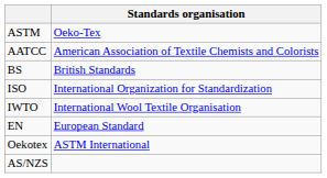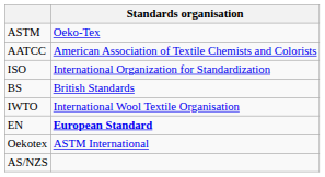 <table class="wikitable">
 <tr>
 <th></th>
 <th>Standards organisation</th>
 </tr>
 <tr>
 <td>ASTM</td>
 <td><a href='#'>Oeko-Tex</a></td>
 </tr>
 <tr>
 <td>AATCC</td>
 <td><a href='#'>American Association of Textile Chemists and Colorists</a></td>
 </tr>
 <tr>
+<td>ISO</td>
+<td><a href='#'>International Organization for Standardization</a></td>
+</tr>
+<tr>
 <td>BS</td>
 <td><a href='#'>British Standards</a></td>
-</tr>
-<tr>
-<td>ISO</td>
-<td><a href='#'>International Organization for Standardization</a></td>
 </tr>
 <tr>
 <td>IWTO</td>
 <td><a href='#'>International Wool Textile Organisation</a></td>
 </tr>
 <tr>
 <td>EN</td>
-<td><a href='#'>European Standard</a></td>
+<td><strong><a href='#'>European Standard</a></strong></td>
 </tr>
 <tr>
 <td>Oekotex</td>
 <td><a href='#'>ASTM International</a></td>
 </tr>
 <tr>
 <td>AS/NZS</td>
 <td></td>
 </tr>
 </table>
